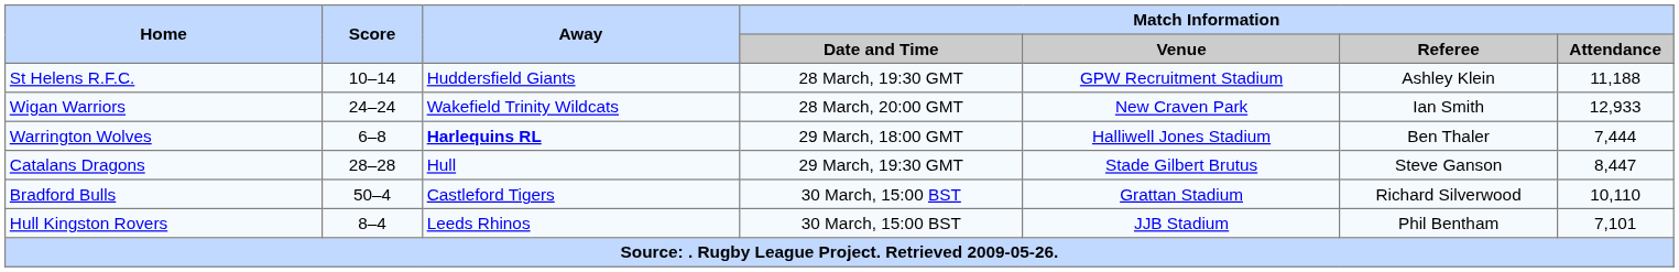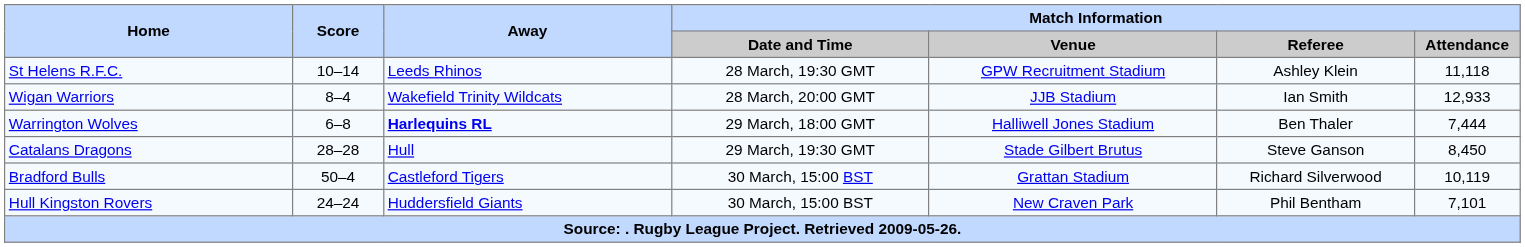 <table border="1" cellpadding="3" cellspacing="0" style="border-collapse:collapse; font-size:80%; text-align:center; width:100%;">
 <tr style="background:#c1d8ff;">
 <th rowspan="2" style="width:19%;">Home</th>
 <th rowspan="2" style="width:6%;">Score</th>
 <th rowspan="2" style="width:19%;">Away</th>
 <th colspan=6>Match Information</th>
 </tr>
 <tr style="background:#ccc;">
 <th width=17%>Date and Time</th>
 <th width=19%>Venue</th>
 <th width=13%>Referee</th>
 <th width=7%>Attendance</th>
 </tr>
 <tr style="background:#f5faff;">
 <td align=left> <a href='#'>St Helens R.F.C.</a></td>
 <td>10–14</td>
-<td align=left> <a href='#'>Huddersfield Giants</a></td>
+<td align=left> <a href='#'>Leeds Rhinos</a></td>
 <td>28 March, 19:30 GMT</td>
 <td><a href='#'>GPW Recruitment Stadium</a></td>
 <td>Ashley Klein</td>
-<td>11,188</td>
+<td>11,118</td>
 </tr>
 <tr style="background:#f5faff;">
 <td align=left> <a href='#'>Wigan Warriors</a></td>
-<td>24–24</td>
+<td>8–4</td>
 <td align=left> <a href='#'>Wakefield Trinity Wildcats</a></td>
 <td>28 March, 20:00 GMT</td>
-<td><a href='#'>New Craven Park</a></td>
+<td><a href='#'>JJB Stadium</a></td>
 <td>Ian Smith</td>
 <td>12,933</td>
 </tr>
 <tr style="background:#f5faff;">
 <td align=left> <a href='#'>Warrington Wolves</a></td>
 <td>6–8</td>
 <td align=left><strong> <a href='#'>Harlequins RL</a></strong></td>
 <td>29 March, 18:00 GMT</td>
 <td><a href='#'>Halliwell Jones Stadium</a></td>
 <td>Ben Thaler</td>
 <td>7,444</td>
 </tr>
 <tr style="background:#f5faff;">
 <td align=left> <a href='#'>Catalans Dragons</a></td>
 <td>28–28</td>
 <td align=left> <a href='#'>Hull</a></td>
 <td>29 March, 19:30 GMT</td>
 <td><a href='#'>Stade Gilbert Brutus</a></td>
 <td>Steve Ganson</td>
-<td>8,447</td>
+<td>8,450</td>
 </tr>
 <tr style="background:#f5faff;">
 <td align=left> <a href='#'>Bradford Bulls</a></td>
 <td>50–4</td>
 <td align=left> <a href='#'>Castleford Tigers</a></td>
 <td>30 March, 15:00 <a href='#'>BST</a></td>
 <td><a href='#'>Grattan Stadium</a></td>
 <td>Richard Silverwood</td>
-<td>10,110</td>
+<td>10,119</td>
 </tr>
 <tr style="background:#f5faff;">
 <td align=left> <a href='#'>Hull Kingston Rovers</a></td>
-<td>8–4</td>
-<td align=left> <a href='#'>Leeds Rhinos</a></td>
+<td>24–24</td>
+<td align=left> <a href='#'>Huddersfield Giants</a></td>
 <td>30 March, 15:00 BST</td>
-<td><a href='#'>JJB Stadium</a></td>
+<td><a href='#'>New Craven Park</a></td>
 <td>Phil Bentham</td>
 <td>7,101</td>
 </tr>
 <tr style="background:#c1d8ff;">
 <th colspan=10>Source: . Rugby League Project. Retrieved 2009-05-26.</th>
 </tr>
 </table>
